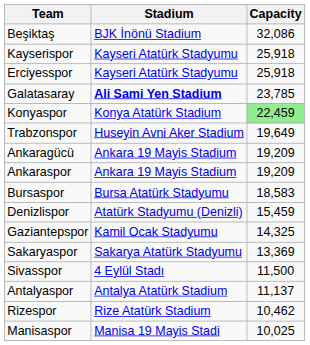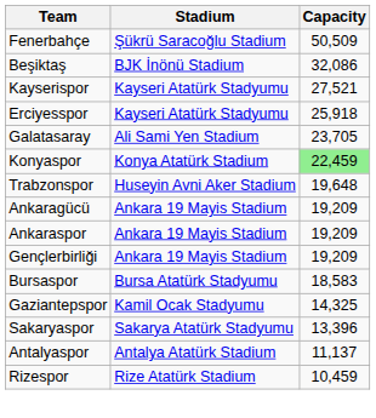 <table class="wikitable sortable">
 <tr>
 <th>Team</th>
 <th>Stadium</th>
 <th>Capacity</th>
+</tr>
+<tr>
+<td>Fenerbahçe</td>
+<td><a href='#'>Şükrü Saracoğlu Stadium</a></td>
+<td align="center">50,509</td>
 </tr>
 <tr>
 <td>Beşiktaş</td>
 <td><a href='#'>BJK İnönü Stadium</a></td>
 <td align="center">32,086</td>
 </tr>
 <tr>
 <td>Kayserispor</td>
 <td><a href='#'>Kayseri Atatürk Stadyumu</a></td>
-<td align="center">25,918</td>
+<td align="center">27,521</td>
 </tr>
 <tr>
 <td>Erciyesspor</td>
 <td><a href='#'>Kayseri Atatürk Stadyumu</a></td>
 <td align="center">25,918</td>
 </tr>
 <tr>
 <td>Galatasaray</td>
-<td><strong><a href='#'>Ali Sami Yen Stadium</a></strong></td>
-<td align="center">23,785</td>
+<td><a href='#'>Ali Sami Yen Stadium</a></td>
+<td align="center">23,705</td>
 </tr>
 <tr>
 <td>Konyaspor</td>
 <td><a href='#'>Konya Atatürk Stadium</a></td>
 <td align="center" style="background: lightgreen;">22,459</td>
 </tr>
 <tr>
 <td>Trabzonspor</td>
 <td><a href='#'>Huseyin Avni Aker Stadium</a></td>
-<td align="center">19,649</td>
+<td align="center">19,648</td>
 </tr>
 <tr>
 <td>Ankaragücü</td>
 <td><a href='#'>Ankara 19 Mayis Stadium</a></td>
 <td align="center">19,209</td>
 </tr>
 <tr>
 <td>Ankaraspor</td>
 <td><a href='#'>Ankara 19 Mayis Stadium</a></td>
 <td align="center">19,209</td>
 </tr>
 <tr>
+<td>Gençlerbirliği</td>
+<td><a href='#'>Ankara 19 Mayis Stadium</a></td>
+<td align="center">19,209</td>
+</tr>
+<tr>
 <td>Bursaspor</td>
 <td><a href='#'>Bursa Atatürk Stadyumu</a></td>
 <td align="center">18,583</td>
-</tr>
-<tr>
-<td>Denizlispor</td>
-<td><a href='#'>Atatürk Stadyumu (Denizli)</a></td>
-<td align="center">15,459</td>
 </tr>
 <tr>
 <td>Gaziantepspor</td>
 <td><a href='#'>Kamil Ocak Stadyumu</a></td>
 <td align="center">14,325</td>
 </tr>
 <tr>
 <td>Sakaryaspor</td>
 <td><a href='#'>Sakarya Atatürk Stadyumu</a></td>
-<td align="center">13,369</td>
-</tr>
-<tr>
-<td>Sivasspor</td>
-<td><a href='#'>4 Eylül Stadı</a></td>
-<td align="center">11,500</td>
+<td align="center">13,396</td>
 </tr>
 <tr>
 <td>Antalyaspor</td>
 <td><a href='#'>Antalya Atatürk Stadium</a></td>
 <td align="center">11,137</td>
 </tr>
 <tr>
 <td>Rizespor</td>
 <td><a href='#'>Rize Atatürk Stadium</a></td>
-<td align="center">10,462</td>
-</tr>
-<tr>
-<td>Manisaspor</td>
-<td><a href='#'>Manisa 19 Mayis Stadi</a></td>
-<td align="center">10,025</td>
+<td align="center">10,459</td>
 </tr>
 </table>
